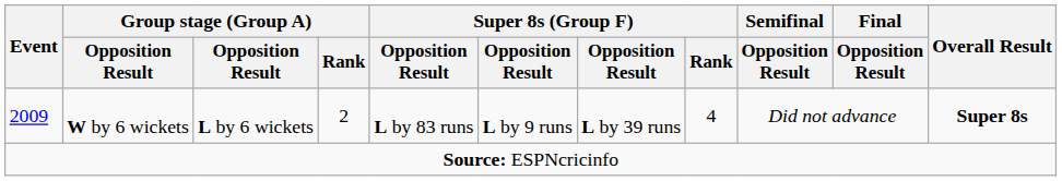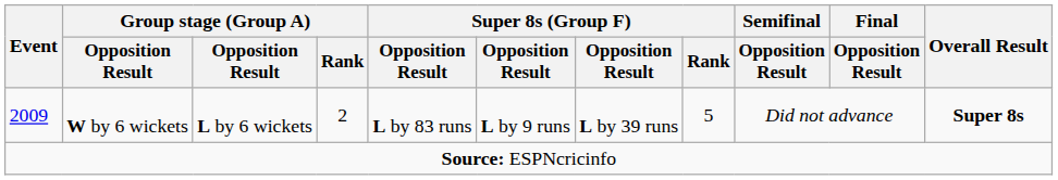 <table class=wikitable style=font-size:90%;text-align:center>
 <tr>
 <th rowspan=2>Event</th>
 <th colspan=3>Group stage (Group A)</th>
 <th colspan=4>Super 8s (Group F)</th>
 <th>Semifinal</th>
 <th>Final</th>
 <th rowspan=2>Overall Result</th>
 </tr>
 <tr style=font-size:95%>
 <th>Opposition<br>Result</th>
 <th>Opposition<br>Result</th>
 <th>Rank</th>
 <th>Opposition<br>Result</th>
 <th>Opposition<br>Result</th>
 <th>Opposition<br>Result</th>
 <th>Rank</th>
 <th>Opposition<br>Result</th>
 <th>Opposition<br>Result</th>
 </tr>
 <tr>
 <td align=left><a href='#'>2009</a></td>
 <td><br><strong>W</strong> by 6 wickets</td>
 <td><br><strong>L</strong> by 6 wickets</td>
 <td>2</td>
 <td><br><strong>L</strong> by 83 runs</td>
 <td><br><strong>L</strong> by 9 runs</td>
 <td><br><strong>L</strong> by 39 runs</td>
-<td>4</td>
+<td>5</td>
 <td colspan=2><em>Did not advance</em></td>
 <td><strong>Super 8s</strong></td>
 </tr>
 <tr>
 <td colspan="11"><strong>Source:</strong> ESPNcricinfo</td>
 </tr>
 </table>
